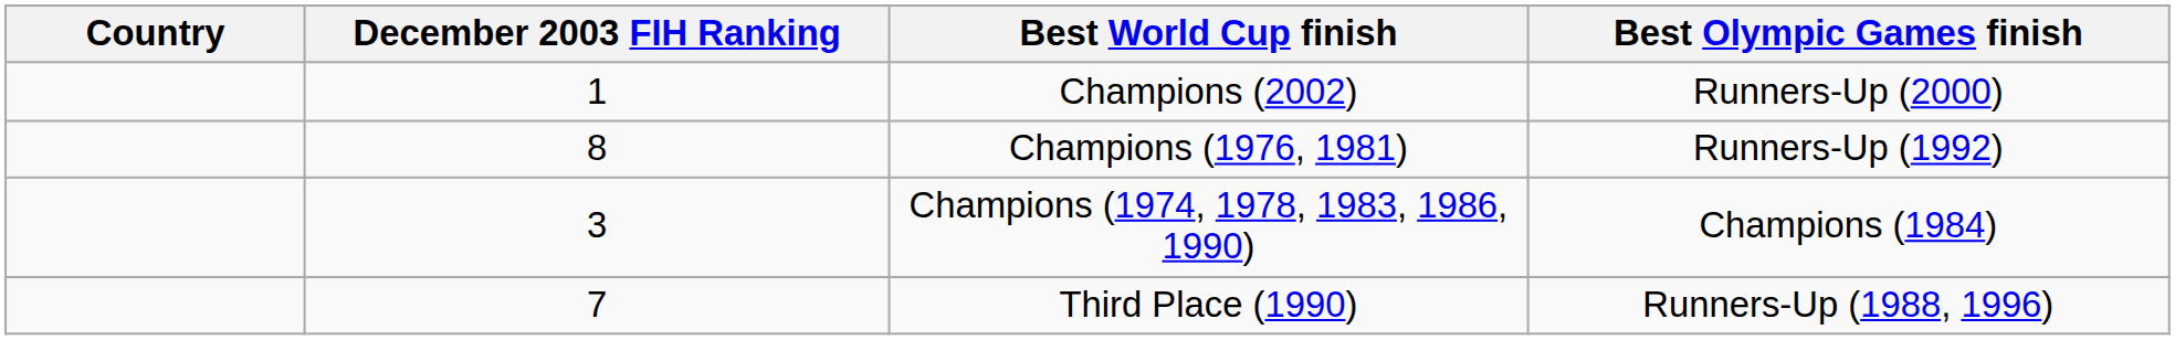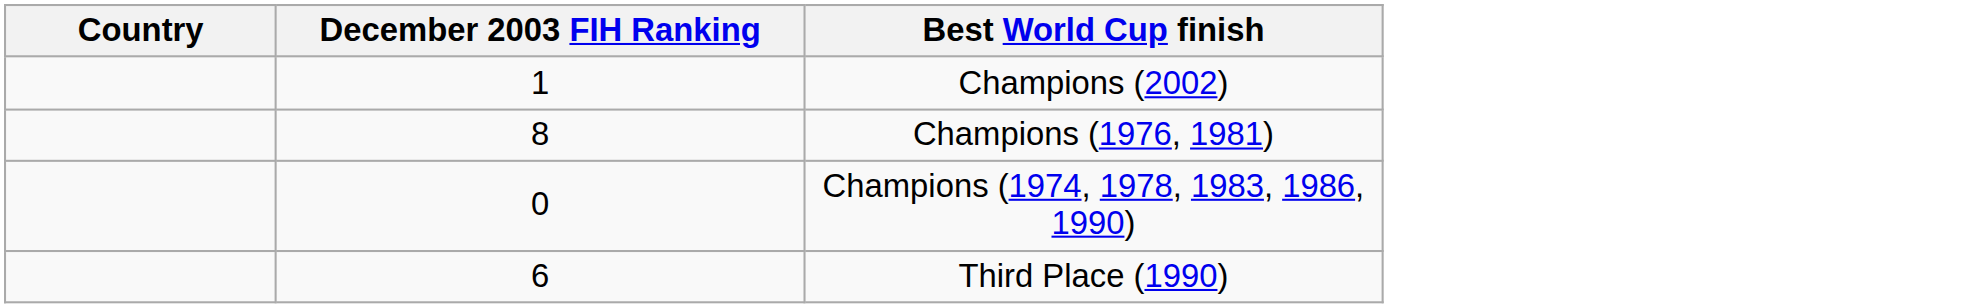 <table class="wikitable">
 <tr>
 <th style="width:125px;">Country</th>
 <th style="width:250px;">December 2003 <a href='#'>FIH Ranking</a></th>
 <th style="width:275px;">Best <a href='#'>World Cup</a> finish</th>
-<th style="width:275px;">Best <a href='#'>Olympic Games</a> finish</th>
 </tr>
 <tr style="text-align:center;">
 <td style="text-align:left;"></td>
 <td>1</td>
 <td>Champions (<a href='#'>2002</a>)</td>
-<td>Runners-Up (<a href='#'>2000</a>)</td>
 </tr>
 <tr style="text-align:center;">
 <td style="text-align:left;"></td>
 <td>8</td>
 <td>Champions (<a href='#'>1976</a>, <a href='#'>1981</a>)</td>
-<td>Runners-Up (<a href='#'>1992</a>)</td>
 </tr>
 <tr style="text-align:center;">
 <td style="text-align:left;"></td>
-<td>3</td>
+<td>0</td>
 <td>Champions (<a href='#'>1974</a>, <a href='#'>1978</a>, <a href='#'>1983</a>, <a href='#'>1986</a>, <a href='#'>1990</a>)</td>
-<td>Champions (<a href='#'>1984</a>)</td>
 </tr>
 <tr style="text-align:center;">
 <td style="text-align:left;"></td>
-<td>7</td>
+<td>6</td>
 <td>Third Place (<a href='#'>1990</a>)</td>
-<td>Runners-Up (<a href='#'>1988</a>, <a href='#'>1996</a>)</td>
 </tr>
 </table>
